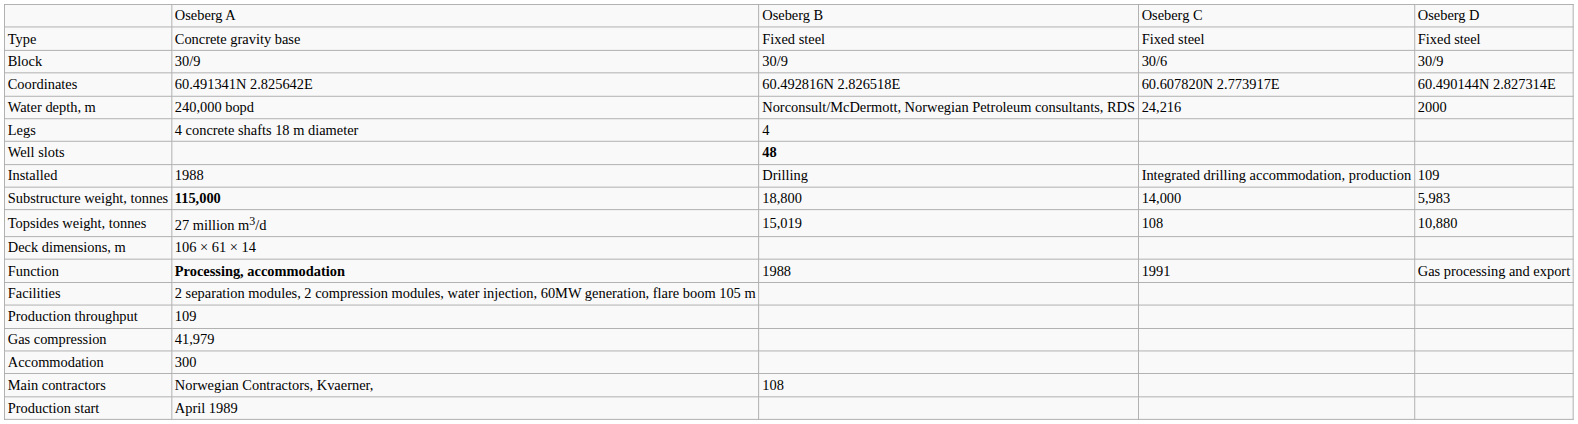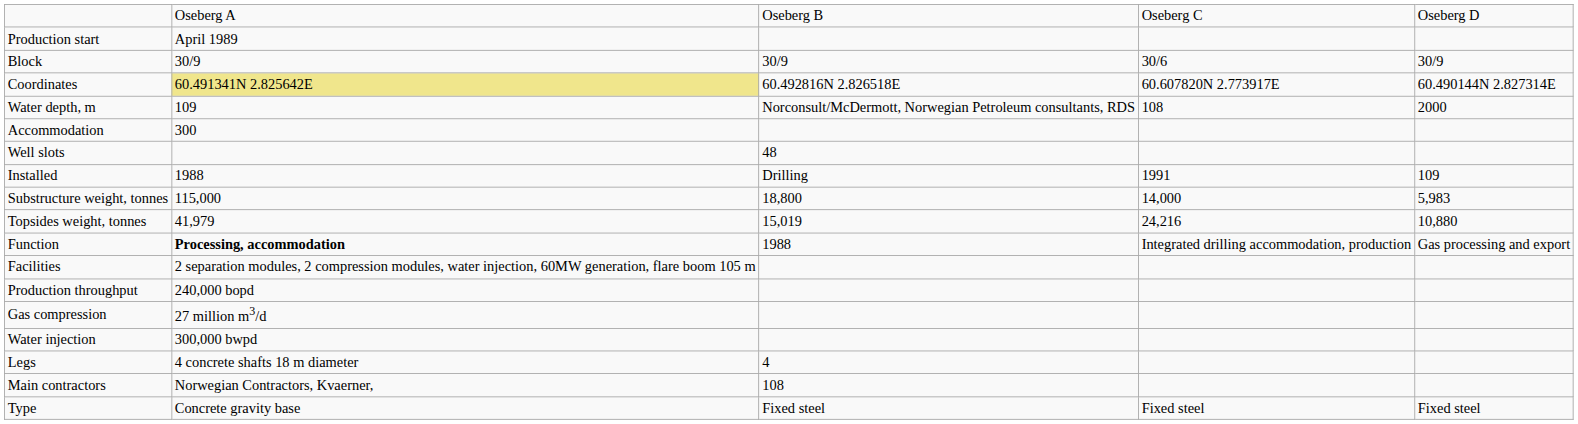 <table class="wikitable">
 <tr>
 <td></td>
 <td>Oseberg A</td>
 <td>Oseberg B</td>
 <td>Oseberg C</td>
 <td>Oseberg D</td>
 </tr>
 <tr>
-<td>Type</td>
-<td>Concrete  gravity base</td>
-<td>Fixed steel</td>
-<td>Fixed steel</td>
-<td>Fixed steel</td>
+<td>Production  start</td>
+<td>April 1989</td>
+<td></td>
+<td></td>
+<td></td>
 </tr>
 <tr>
 <td>Block</td>
 <td>30/9</td>
 <td>30/9</td>
 <td>30/6</td>
 <td>30/9</td>
 </tr>
 <tr>
 <td>Coordinates</td>
-<td>60.491341N 2.825642E</td>
+<td style="background: khaki;">60.491341N 2.825642E</td>
 <td>60.492816N  2.826518E</td>
 <td>60.607820N  2.773917E</td>
 <td>60.490144N  2.827314E</td>
 </tr>
 <tr>
 <td>Water depth,  m</td>
-<td>240,000 bopd</td>
+<td>109</td>
 <td>Norconsult/McDermott,  Norwegian Petroleum consultants, RDS</td>
-<td>24,216</td>
+<td>108</td>
 <td>2000</td>
 </tr>
 <tr>
-<td>Legs</td>
-<td>4 concrete  shafts 18 m diameter</td>
-<td>4</td>
+<td>Accommodation</td>
+<td>300</td>
+<td></td>
 <td></td>
 <td></td>
 </tr>
 <tr>
 <td>Well slots</td>
 <td></td>
-<td><strong>48</strong></td>
+<td>48</td>
 <td></td>
 <td></td>
 </tr>
 <tr>
 <td>Installed</td>
 <td>1988</td>
 <td>Drilling</td>
-<td>Integrated drilling  accommodation, production</td>
+<td>1991</td>
 <td>109</td>
 </tr>
 <tr>
 <td>Substructure  weight, tonnes</td>
-<td><strong>115,000</strong></td>
+<td>115,000</td>
 <td>18,800</td>
 <td>14,000</td>
 <td>5,983</td>
 </tr>
 <tr>
 <td>Topsides weight,  tonnes</td>
-<td>27 million m<sup>3</sup>/d</td>
+<td>41,979</td>
 <td>15,019</td>
-<td>108</td>
+<td>24,216</td>
 <td>10,880</td>
-</tr>
-<tr>
-<td>Deck dimensions,  m</td>
-<td>106 ×  61 ×  14</td>
-<td></td>
-<td></td>
-<td></td>
 </tr>
 <tr>
 <td>Function</td>
 <td><strong>Processing, accommodation</strong></td>
 <td>1988</td>
-<td>1991</td>
+<td>Integrated drilling  accommodation, production</td>
 <td>Gas  processing and export</td>
 </tr>
 <tr>
 <td>Facilities</td>
 <td>2 separation  modules, 2 compression modules, water injection, 60MW generation, flare boom  105 m</td>
 <td></td>
 <td></td>
 <td></td>
 </tr>
 <tr>
 <td>Production throughput</td>
-<td>109</td>
+<td>240,000 bopd</td>
 <td></td>
 <td></td>
 <td></td>
 </tr>
 <tr>
 <td>Gas compression</td>
-<td>41,979</td>
+<td>27 million m<sup>3</sup>/d</td>
 <td></td>
 <td></td>
 <td></td>
 </tr>
 <tr>
-<td>Accommodation</td>
-<td>300</td>
+<td>Water  injection</td>
+<td>300,000 bwpd</td>
 <td></td>
+<td></td>
+<td></td>
+</tr>
+<tr>
+<td>Legs</td>
+<td>4 concrete  shafts 18 m diameter</td>
+<td>4</td>
 <td></td>
 <td></td>
 </tr>
 <tr>
 <td>Main contractors</td>
 <td>Norwegian  Contractors, Kvaerner,</td>
 <td>108</td>
 <td></td>
 <td></td>
 </tr>
 <tr>
-<td>Production  start</td>
-<td>April 1989</td>
-<td></td>
-<td></td>
-<td></td>
+<td>Type</td>
+<td>Concrete  gravity base</td>
+<td>Fixed steel</td>
+<td>Fixed steel</td>
+<td>Fixed steel</td>
 </tr>
 </table>
